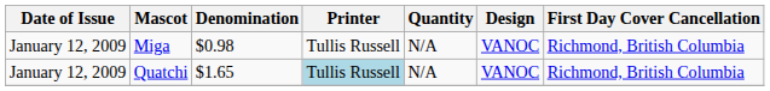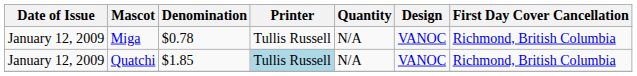 <table class="wikitable sortable">
 <tr>
 <th>Date of Issue</th>
 <th>Mascot</th>
 <th>Denomination</th>
 <th>Printer</th>
 <th>Quantity</th>
 <th>Design</th>
 <th>First Day Cover Cancellation</th>
 </tr>
 <tr>
 <td>January 12, 2009</td>
 <td><a href='#'>Miga</a></td>
-<td>$0.98</td>
+<td>$0.78</td>
 <td>Tullis Russell</td>
 <td>N/A</td>
 <td><a href='#'>VANOC</a></td>
 <td><a href='#'>Richmond, British Columbia</a></td>
 </tr>
 <tr>
 <td>January 12, 2009</td>
 <td><a href='#'>Quatchi</a></td>
-<td>$1.65</td>
+<td>$1.85</td>
 <td style="background: lightblue;">Tullis Russell</td>
 <td>N/A</td>
 <td><a href='#'>VANOC</a></td>
 <td><a href='#'>Richmond, British Columbia</a></td>
 </tr>
 <tr>
 </tr>
 </table>
